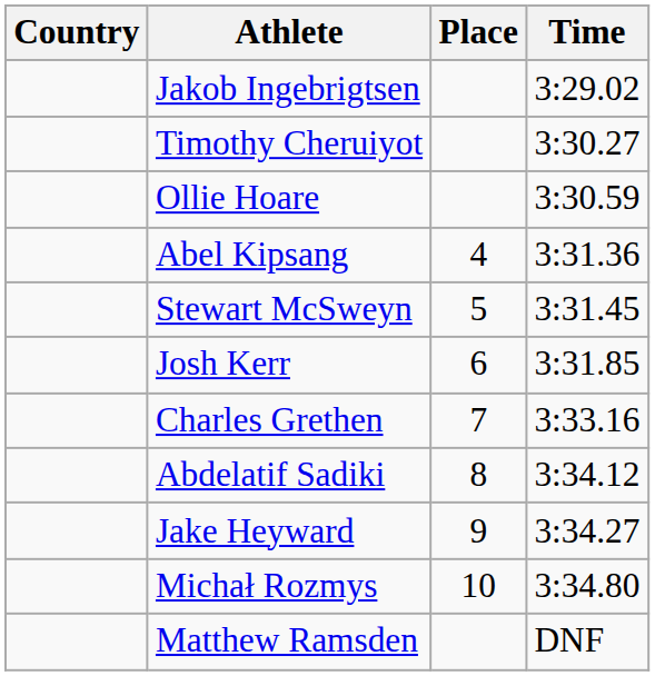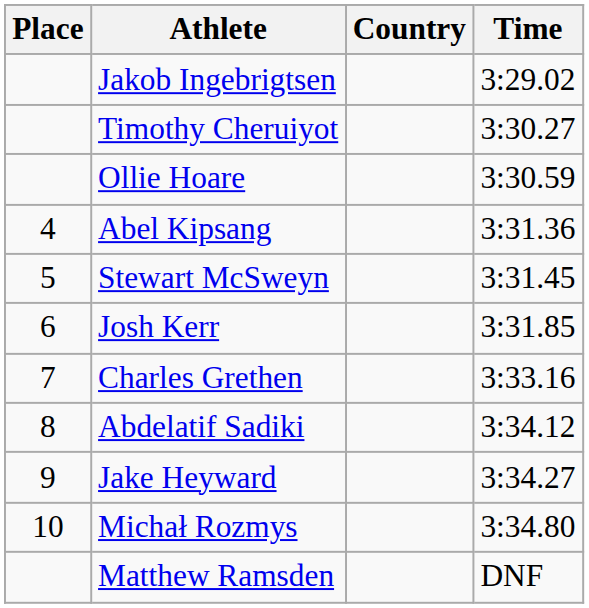 <table class="wikitable">
 <tr>
+<th>Place</th>
+<th>Athlete</th>
 <th>Country</th>
-<th>Athlete</th>
-<th>Place</th>
 <th>Time</th>
 </tr>
 <tr>
+<td align=center></td>
+<td><a href='#'>Jakob Ingebrigtsen</a></td>
 <td></td>
-<td><a href='#'>Jakob Ingebrigtsen</a></td>
-<td align=center></td>
 <td>3:29.02</td>
 </tr>
 <tr>
+<td align=center></td>
+<td><a href='#'>Timothy Cheruiyot</a></td>
 <td></td>
-<td><a href='#'>Timothy Cheruiyot</a></td>
-<td align=center></td>
 <td>3:30.27</td>
 </tr>
 <tr>
+<td align=center></td>
+<td><a href='#'>Ollie Hoare</a></td>
 <td></td>
-<td><a href='#'>Ollie Hoare</a></td>
-<td align=center></td>
 <td>3:30.59</td>
 </tr>
 <tr>
+<td align=center>4</td>
+<td><a href='#'>Abel Kipsang</a></td>
 <td></td>
-<td><a href='#'>Abel Kipsang</a></td>
-<td align=center>4</td>
 <td>3:31.36</td>
 </tr>
 <tr>
+<td align=center>5</td>
+<td><a href='#'>Stewart McSweyn</a></td>
 <td></td>
-<td><a href='#'>Stewart McSweyn</a></td>
-<td align=center>5</td>
 <td>3:31.45</td>
 </tr>
 <tr>
+<td align=center>6</td>
+<td><a href='#'>Josh Kerr</a></td>
 <td></td>
-<td><a href='#'>Josh Kerr</a></td>
-<td align=center>6</td>
 <td>3:31.85</td>
 </tr>
 <tr>
+<td align=center>7</td>
+<td><a href='#'>Charles Grethen</a></td>
 <td></td>
-<td><a href='#'>Charles Grethen</a></td>
-<td align=center>7</td>
 <td>3:33.16</td>
 </tr>
 <tr>
+<td align=center>8</td>
+<td><a href='#'>Abdelatif Sadiki</a></td>
 <td></td>
-<td><a href='#'>Abdelatif Sadiki</a></td>
-<td align=center>8</td>
 <td>3:34.12</td>
 </tr>
 <tr>
+<td align=center>9</td>
+<td><a href='#'>Jake Heyward</a></td>
 <td></td>
-<td><a href='#'>Jake Heyward</a></td>
-<td align=center>9</td>
 <td>3:34.27</td>
 </tr>
 <tr>
+<td align=center>10</td>
+<td><a href='#'>Michał Rozmys</a></td>
 <td></td>
-<td><a href='#'>Michał Rozmys</a></td>
-<td align=center>10</td>
 <td>3:34.80</td>
 </tr>
 <tr>
+<td align=center></td>
+<td><a href='#'>Matthew Ramsden</a></td>
 <td></td>
-<td><a href='#'>Matthew Ramsden</a></td>
-<td align=center></td>
 <td>DNF</td>
 </tr>
 </table>
